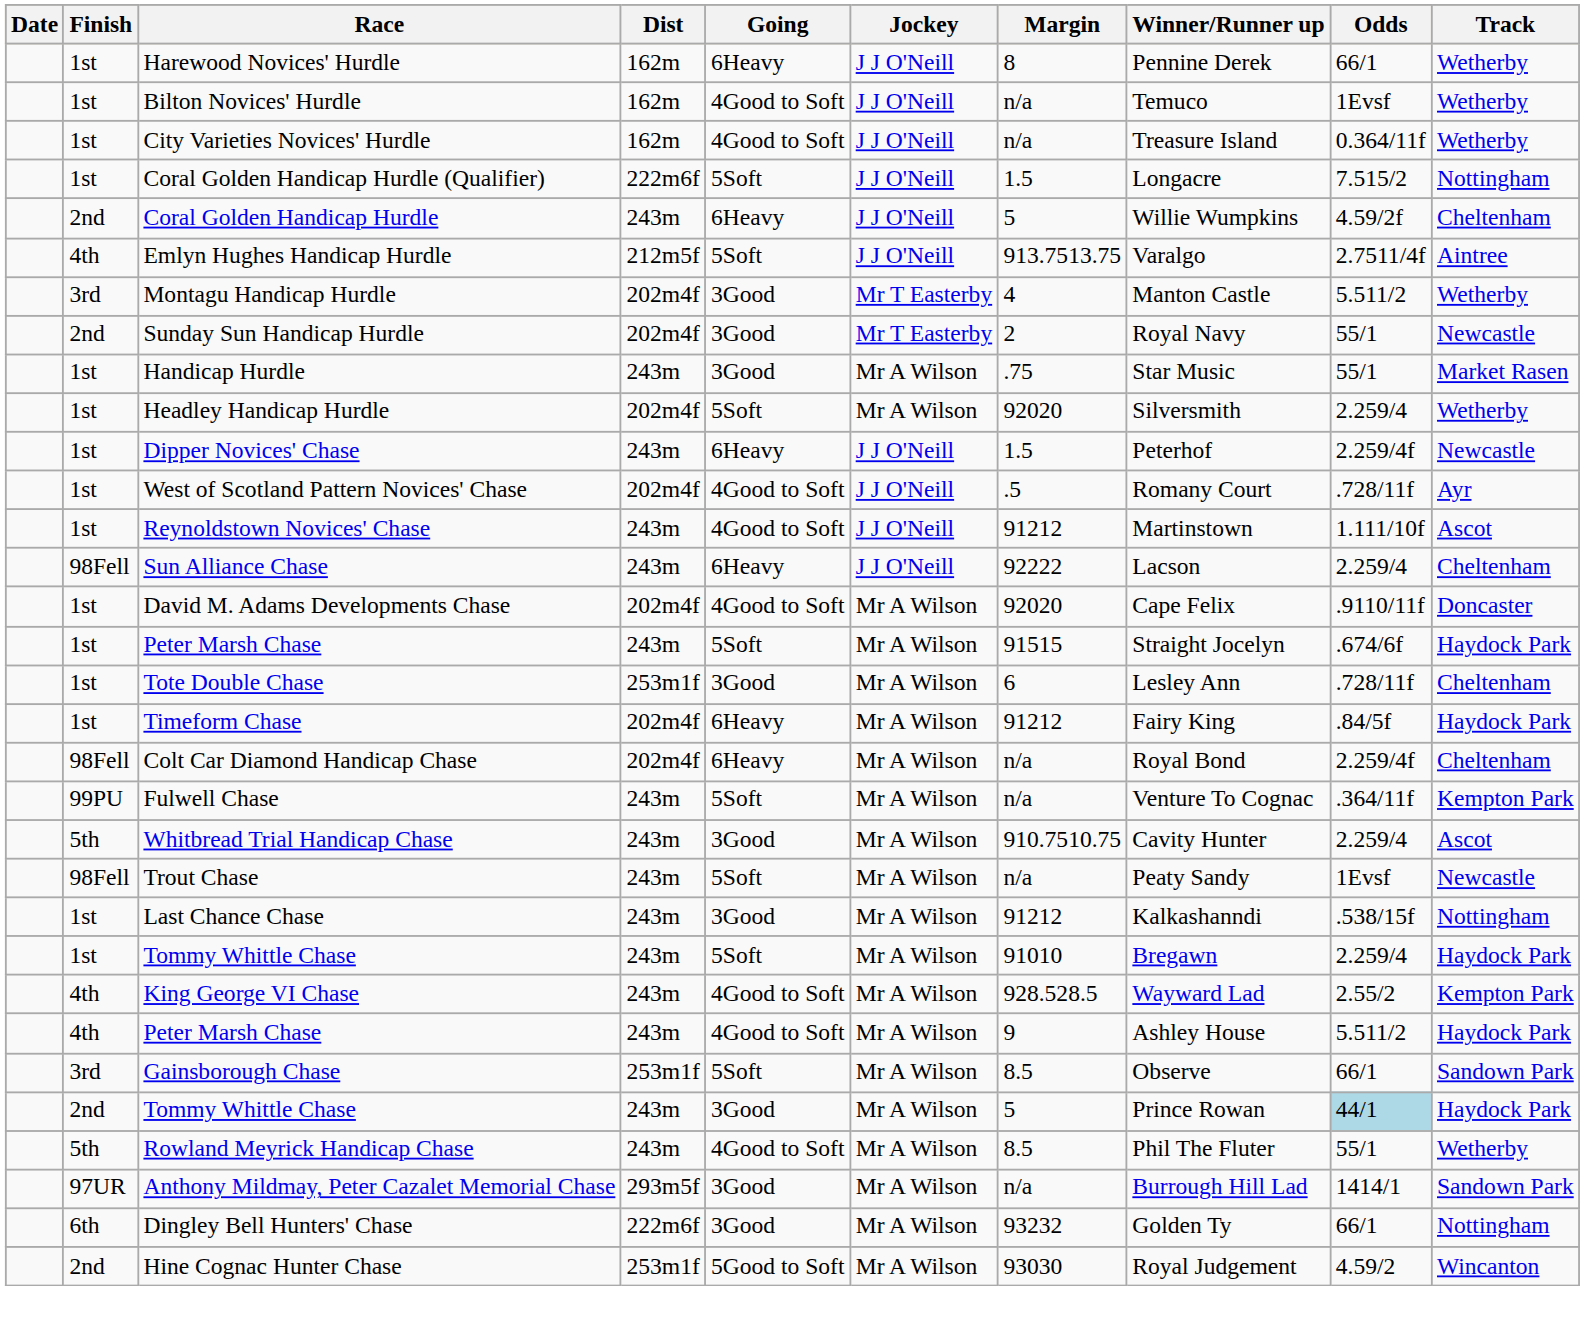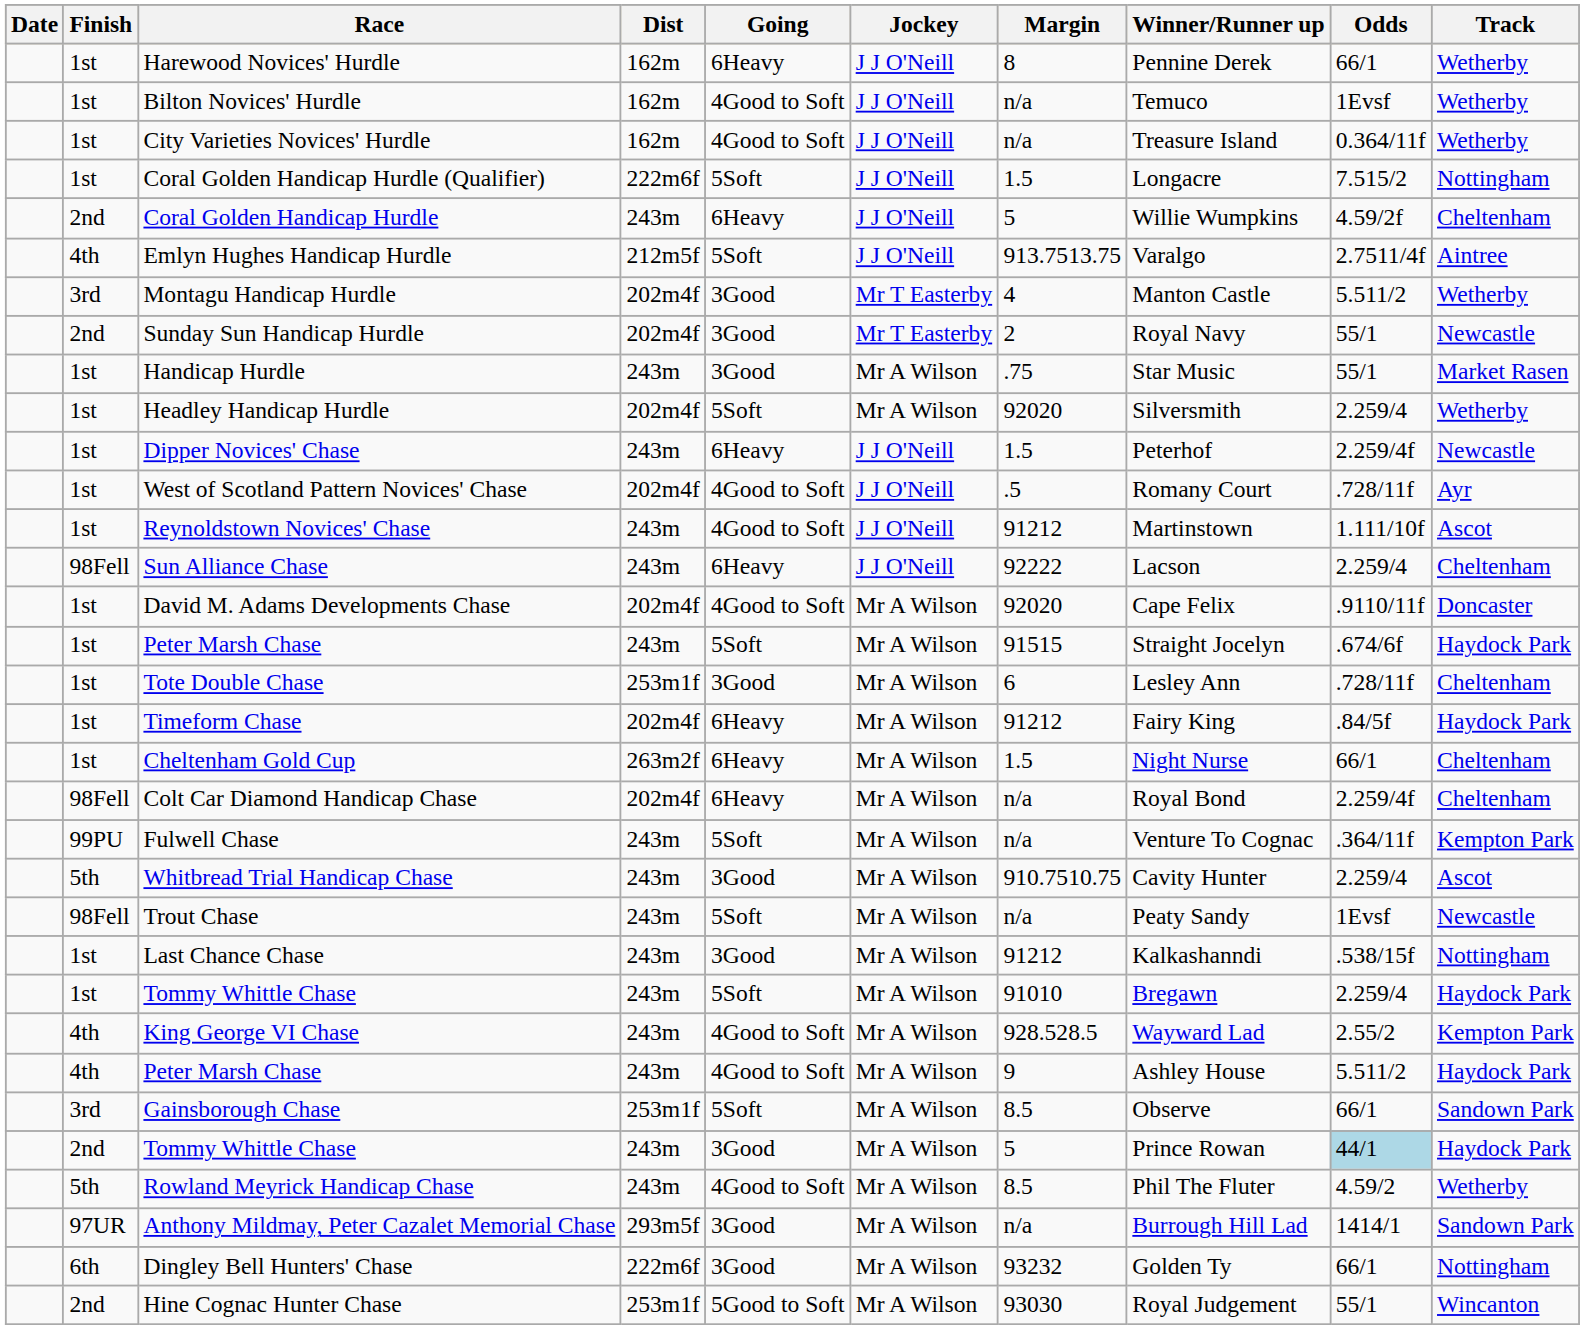 <table class = "wikitable sortable" | border="1" cellpadding="1" style=" text-align:centre; margin-left:1em; float:centre ;border-collapse: collapse; font-size:80%">
 <tr style="background:#dacaa4; text-align:center;">
 <th><strong>Date</strong></th>
 <th><strong>Finish</strong></th>
 <th><strong>Race</strong></th>
 <th><strong>Dist</strong></th>
 <th><strong>Going</strong></th>
 <th><strong>Jockey</strong></th>
 <th><strong>Margin</strong></th>
 <th><strong>Winner/Runner up </strong></th>
 <th><strong>Odds</strong></th>
 <th><strong>Track</strong></th>
 </tr>
 <tr>
 <td></td>
 <td>1st</td>
 <td>Harewood Novices' Hurdle</td>
 <td><span>16</span>2m</td>
 <td><span>6</span>Heavy</td>
 <td><a href='#'>J J O'Neill</a></td>
 <td>8</td>
 <td>Pennine Derek</td>
 <td><span>6</span>6/1</td>
 <td><a href='#'>Wetherby</a></td>
 </tr>
 <tr>
 <td></td>
 <td>1st</td>
 <td>Bilton Novices' Hurdle</td>
 <td><span>16</span>2m</td>
 <td><span>4</span>Good to Soft</td>
 <td><a href='#'>J J O'Neill</a></td>
 <td>n/a</td>
 <td>Temuco</td>
 <td><span>1</span>Evsf</td>
 <td><a href='#'>Wetherby</a></td>
 </tr>
 <tr>
 <td></td>
 <td>1st</td>
 <td>City Varieties Novices' Hurdle</td>
 <td><span>16</span>2m</td>
 <td><span>4</span>Good to Soft</td>
 <td><a href='#'>J J O'Neill</a></td>
 <td>n/a</td>
 <td>Treasure Island</td>
 <td><span>0.36</span>4/11f</td>
 <td><a href='#'>Wetherby</a></td>
 </tr>
 <tr>
 <td></td>
 <td>1st</td>
 <td>Coral Golden Handicap Hurdle (Qualifier)</td>
 <td><span>22</span>2m6f</td>
 <td><span>5</span>Soft</td>
 <td><a href='#'>J J O'Neill</a></td>
 <td>1.5</td>
 <td>Longacre</td>
 <td><span>7.5</span>15/2</td>
 <td><a href='#'>Nottingham</a></td>
 </tr>
 <tr>
 <td></td>
 <td>2nd</td>
 <td><a href='#'>Coral Golden Handicap Hurdle</a></td>
 <td><span>24</span>3m</td>
 <td><span>6</span>Heavy</td>
 <td><a href='#'>J J O'Neill</a></td>
 <td>5</td>
 <td>Willie Wumpkins</td>
 <td><span>4.5</span>9/2f</td>
 <td><a href='#'>Cheltenham</a></td>
 </tr>
 <tr>
 <td></td>
 <td>4th</td>
 <td>Emlyn Hughes Handicap Hurdle</td>
 <td><span>21</span>2m5f</td>
 <td><span>5</span>Soft</td>
 <td><a href='#'>J J O'Neill</a></td>
 <td><span>913.75</span>13.75</td>
 <td>Varalgo</td>
 <td><span>2.75</span>11/4f</td>
 <td><a href='#'>Aintree</a></td>
 </tr>
 <tr>
 <td></td>
 <td>3rd</td>
 <td>Montagu Handicap Hurdle</td>
 <td><span>20</span>2m4f</td>
 <td><span>3</span>Good</td>
 <td><a href='#'>Mr T Easterby</a></td>
 <td>4</td>
 <td>Manton Castle</td>
 <td><span>5.5</span>11/2</td>
 <td><a href='#'>Wetherby</a></td>
 </tr>
 <tr>
 <td></td>
 <td>2nd</td>
 <td>Sunday Sun Handicap Hurdle</td>
 <td><span>20</span>2m4f</td>
 <td><span>3</span>Good</td>
 <td><a href='#'>Mr T Easterby</a></td>
 <td>2</td>
 <td>Royal Navy</td>
 <td><span>5</span>5/1</td>
 <td><a href='#'>Newcastle</a></td>
 </tr>
 <tr>
 <td></td>
 <td>1st</td>
 <td>Handicap Hurdle</td>
 <td><span>24</span>3m</td>
 <td><span>3</span>Good</td>
 <td>Mr A Wilson</td>
 <td>.75</td>
 <td>Star Music</td>
 <td><span>5</span>5/1</td>
 <td><a href='#'>Market Rasen</a></td>
 </tr>
 <tr>
 <td></td>
 <td>1st</td>
 <td>Headley Handicap Hurdle</td>
 <td><span>20</span>2m4f</td>
 <td><span>5</span>Soft</td>
 <td>Mr A Wilson</td>
 <td><span>920</span>20</td>
 <td>Silversmith</td>
 <td><span>2.25</span>9/4</td>
 <td><a href='#'>Wetherby</a></td>
 </tr>
 <tr>
 <td></td>
 <td>1st</td>
 <td><a href='#'>Dipper Novices' Chase</a></td>
 <td><span>24</span>3m</td>
 <td><span>6</span>Heavy</td>
 <td><a href='#'>J J O'Neill</a></td>
 <td>1.5</td>
 <td>Peterhof</td>
 <td><span>2.25</span>9/4f</td>
 <td><a href='#'>Newcastle</a></td>
 </tr>
 <tr>
 <td></td>
 <td>1st</td>
 <td>West of Scotland Pattern Novices' Chase</td>
 <td><span>20</span>2m4f</td>
 <td><span>4</span>Good to Soft</td>
 <td><a href='#'>J J O'Neill</a></td>
 <td>.5</td>
 <td>Romany Court</td>
 <td><span>.72</span>8/11f</td>
 <td><a href='#'>Ayr</a></td>
 </tr>
 <tr>
 <td></td>
 <td>1st</td>
 <td><a href='#'>Reynoldstown Novices' Chase</a></td>
 <td><span>24</span>3m</td>
 <td><span>4</span>Good to Soft</td>
 <td><a href='#'>J J O'Neill</a></td>
 <td><span>912</span>12</td>
 <td>Martinstown</td>
 <td><span>1.1</span>11/10f</td>
 <td><a href='#'>Ascot</a></td>
 </tr>
 <tr>
 <td></td>
 <td><span>98</span>Fell</td>
 <td><a href='#'>Sun Alliance Chase</a></td>
 <td><span>24</span>3m</td>
 <td><span>6</span>Heavy</td>
 <td><a href='#'>J J O'Neill</a></td>
 <td><span>922</span>22</td>
 <td>Lacson</td>
 <td><span>2.25</span>9/4</td>
 <td><a href='#'>Cheltenham</a></td>
 </tr>
 <tr>
 <td></td>
 <td>1st</td>
 <td>David M. Adams Developments Chase</td>
 <td><span>20</span>2m4f</td>
 <td><span>4</span>Good to Soft</td>
 <td>Mr A Wilson</td>
 <td><span>920</span>20</td>
 <td>Cape Felix</td>
 <td><span>.91</span>10/11f</td>
 <td><a href='#'>Doncaster</a></td>
 </tr>
 <tr>
 <td></td>
 <td>1st</td>
 <td><a href='#'>Peter Marsh Chase</a></td>
 <td><span>24</span>3m</td>
 <td><span>5</span>Soft</td>
 <td>Mr A Wilson</td>
 <td><span>915</span>15</td>
 <td>Straight Jocelyn</td>
 <td><span>.67</span>4/6f</td>
 <td><a href='#'>Haydock Park</a></td>
 </tr>
 <tr>
 <td></td>
 <td>1st</td>
 <td><a href='#'>Tote Double Chase</a></td>
 <td><span>25</span>3m1f</td>
 <td><span>3</span>Good</td>
 <td>Mr A Wilson</td>
 <td>6</td>
 <td>Lesley Ann</td>
 <td><span>.72</span>8/11f</td>
 <td><a href='#'>Cheltenham</a></td>
 </tr>
 <tr>
 <td></td>
 <td>1st</td>
 <td><a href='#'>Timeform Chase</a></td>
 <td><span>20</span>2m4f</td>
 <td><span>6</span>Heavy</td>
 <td>Mr A Wilson</td>
 <td><span>912</span>12</td>
 <td>Fairy King</td>
 <td><span>.8</span>4/5f</td>
 <td><a href='#'>Haydock Park</a></td>
 </tr>
 <tr>
 <td></td>
+<td>1st</td>
+<td><a href='#'>Cheltenham Gold Cup</a></td>
+<td><span>26</span>3m2f</td>
+<td><span>6</span>Heavy</td>
+<td>Mr A Wilson</td>
+<td>1.5</td>
+<td><a href='#'>Night Nurse</a></td>
+<td><span>6</span>6/1</td>
+<td><a href='#'>Cheltenham</a></td>
+</tr>
+<tr>
+<td></td>
 <td><span>98</span>Fell</td>
 <td>Colt Car Diamond Handicap Chase</td>
 <td><span>20</span>2m4f</td>
 <td><span>6</span>Heavy</td>
 <td>Mr A Wilson</td>
 <td>n/a</td>
 <td>Royal Bond</td>
 <td><span>2.25</span>9/4f</td>
 <td><a href='#'>Cheltenham</a></td>
 </tr>
 <tr>
 <td></td>
 <td><span>99</span>PU</td>
 <td>Fulwell Chase</td>
 <td><span>24</span>3m</td>
 <td><span>5</span>Soft</td>
 <td>Mr A Wilson</td>
 <td>n/a</td>
 <td>Venture To Cognac</td>
 <td><span>.36</span>4/11f</td>
 <td><a href='#'>Kempton Park</a></td>
 </tr>
 <tr>
 <td></td>
 <td>5th</td>
 <td><a href='#'>Whitbread Trial Handicap Chase</a></td>
 <td><span>24</span>3m</td>
 <td><span>3</span>Good</td>
 <td>Mr A Wilson</td>
 <td><span>910.75</span>10.75</td>
 <td>Cavity Hunter</td>
 <td><span>2.25</span>9/4</td>
 <td><a href='#'>Ascot</a></td>
 </tr>
 <tr>
 <td></td>
 <td><span>98</span>Fell</td>
 <td>Trout Chase</td>
 <td><span>24</span>3m</td>
 <td><span>5</span>Soft</td>
 <td>Mr A Wilson</td>
 <td>n/a</td>
 <td>Peaty Sandy</td>
 <td><span>1</span>Evsf</td>
 <td><a href='#'>Newcastle</a></td>
 </tr>
 <tr>
 <td></td>
 <td>1st</td>
 <td>Last Chance Chase</td>
 <td><span>24</span>3m</td>
 <td><span>3</span>Good</td>
 <td>Mr A Wilson</td>
 <td><span>912</span>12</td>
 <td>Kalkashanndi</td>
 <td><span>.53</span>8/15f</td>
 <td><a href='#'>Nottingham</a></td>
 </tr>
 <tr>
 <td></td>
 <td>1st</td>
 <td><a href='#'>Tommy Whittle Chase</a></td>
 <td><span>24</span>3m</td>
 <td><span>5</span>Soft</td>
 <td>Mr A Wilson</td>
 <td><span>910</span>10</td>
 <td><a href='#'>Bregawn</a></td>
 <td><span>2.25</span>9/4</td>
 <td><a href='#'>Haydock Park</a></td>
 </tr>
 <tr>
 <td></td>
 <td>4th</td>
 <td><a href='#'>King George VI Chase</a></td>
 <td><span>24</span>3m</td>
 <td><span>4</span>Good to Soft</td>
 <td>Mr A Wilson</td>
 <td><span>928.5</span>28.5</td>
 <td><a href='#'>Wayward Lad</a></td>
 <td><span>2.5</span>5/2</td>
 <td><a href='#'>Kempton Park</a></td>
 </tr>
 <tr>
 <td></td>
 <td>4th</td>
 <td><a href='#'>Peter Marsh Chase</a></td>
 <td><span>24</span>3m</td>
 <td><span>4</span>Good to Soft</td>
 <td>Mr A Wilson</td>
 <td>9</td>
 <td>Ashley House</td>
 <td><span>5.5</span>11/2</td>
 <td><a href='#'>Haydock Park</a></td>
 </tr>
 <tr>
 <td></td>
 <td>3rd</td>
 <td><a href='#'>Gainsborough Chase</a></td>
 <td><span>25</span>3m1f</td>
 <td><span>5</span>Soft</td>
 <td>Mr A Wilson</td>
 <td>8.5</td>
 <td>Observe</td>
 <td><span>6</span>6/1</td>
 <td><a href='#'>Sandown Park</a></td>
 </tr>
 <tr>
 <td></td>
 <td>2nd</td>
 <td><a href='#'>Tommy Whittle Chase</a></td>
 <td><span>24</span>3m</td>
 <td><span>3</span>Good</td>
 <td>Mr A Wilson</td>
 <td>5</td>
 <td>Prince Rowan</td>
 <td style="background: lightblue;"><span>4</span>4/1</td>
 <td><a href='#'>Haydock Park</a></td>
 </tr>
 <tr>
 <td></td>
 <td>5th</td>
 <td><a href='#'>Rowland Meyrick Handicap Chase</a></td>
 <td><span>24</span>3m</td>
 <td><span>4</span>Good to Soft</td>
 <td>Mr A Wilson</td>
 <td>8.5</td>
 <td>Phil The Fluter</td>
-<td><span>5</span>5/1</td>
+<td><span>4.5</span>9/2</td>
 <td><a href='#'>Wetherby</a></td>
 </tr>
 <tr>
 <td></td>
 <td><span>97</span>UR</td>
 <td><a href='#'>Anthony Mildmay, Peter Cazalet Memorial Chase</a></td>
 <td><span>29</span>3m5f</td>
 <td><span>3</span>Good</td>
 <td>Mr A Wilson</td>
 <td>n/a</td>
 <td><a href='#'>Burrough Hill Lad</a></td>
 <td><span>14</span>14/1</td>
 <td><a href='#'>Sandown Park</a></td>
 </tr>
 <tr>
 <td></td>
 <td>6th</td>
 <td>Dingley Bell Hunters' Chase</td>
 <td><span>22</span>2m6f</td>
 <td><span>3</span>Good</td>
 <td>Mr A Wilson</td>
 <td><span>932</span>32</td>
 <td>Golden Ty</td>
 <td><span>6</span>6/1</td>
 <td><a href='#'>Nottingham</a></td>
 </tr>
 <tr>
 <td></td>
 <td>2nd</td>
 <td>Hine Cognac Hunter Chase</td>
 <td><span>25</span>3m1f</td>
 <td><span>5</span>Good to Soft</td>
 <td>Mr A Wilson</td>
 <td><span>930</span>30</td>
 <td>Royal Judgement</td>
-<td><span>4.5</span>9/2</td>
+<td><span>5</span>5/1</td>
 <td><a href='#'>Wincanton</a></td>
 </tr>
 </table>
